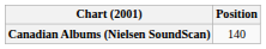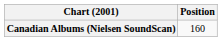 <table class="wikitable plainrowheaders" style="text-align:center">
 <tr>
 <th scope="col">Chart (2001)</th>
 <th scope="col">Position</th>
 </tr>
 <tr>
 <th scope="row">Canadian Albums (Nielsen SoundScan)</th>
-<td>140</td>
+<td>160</td>
 </tr>
 </table>
